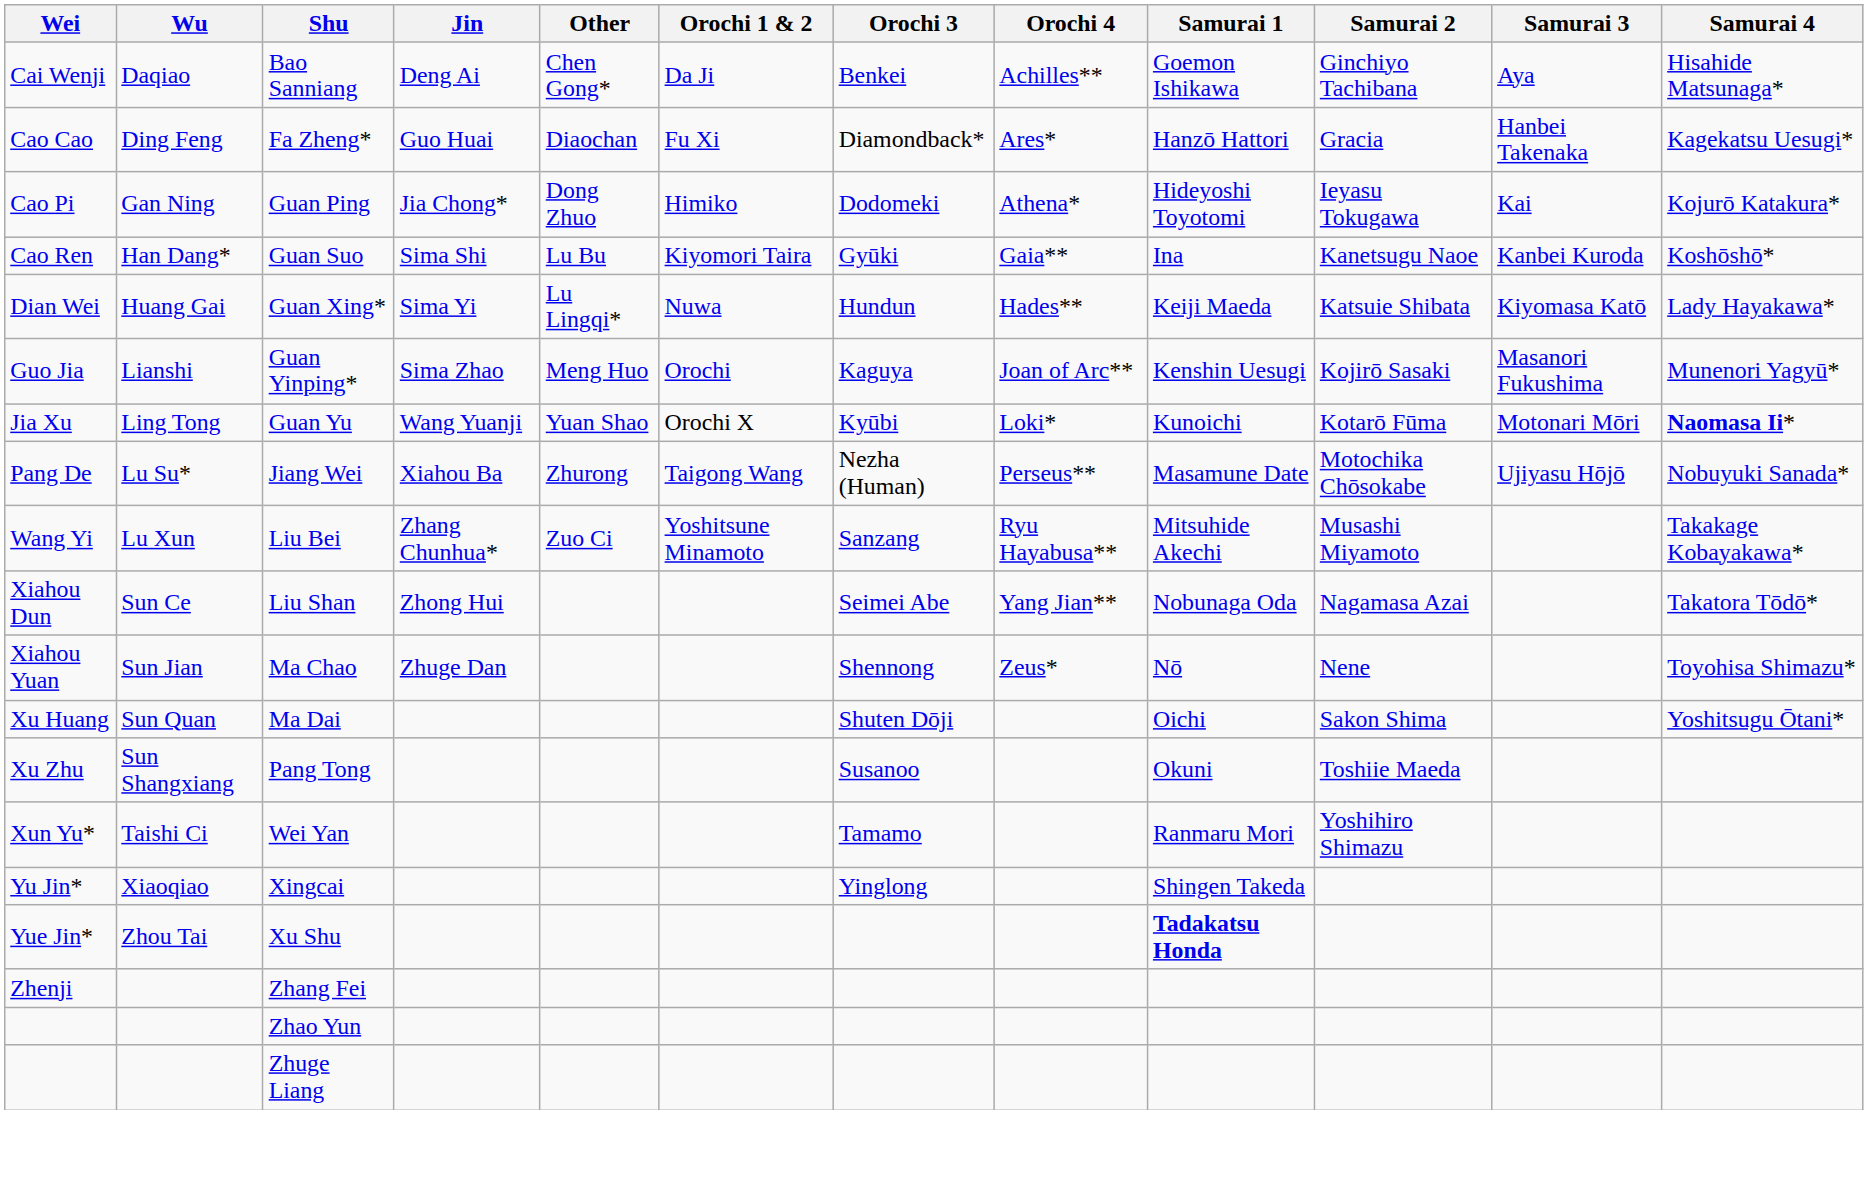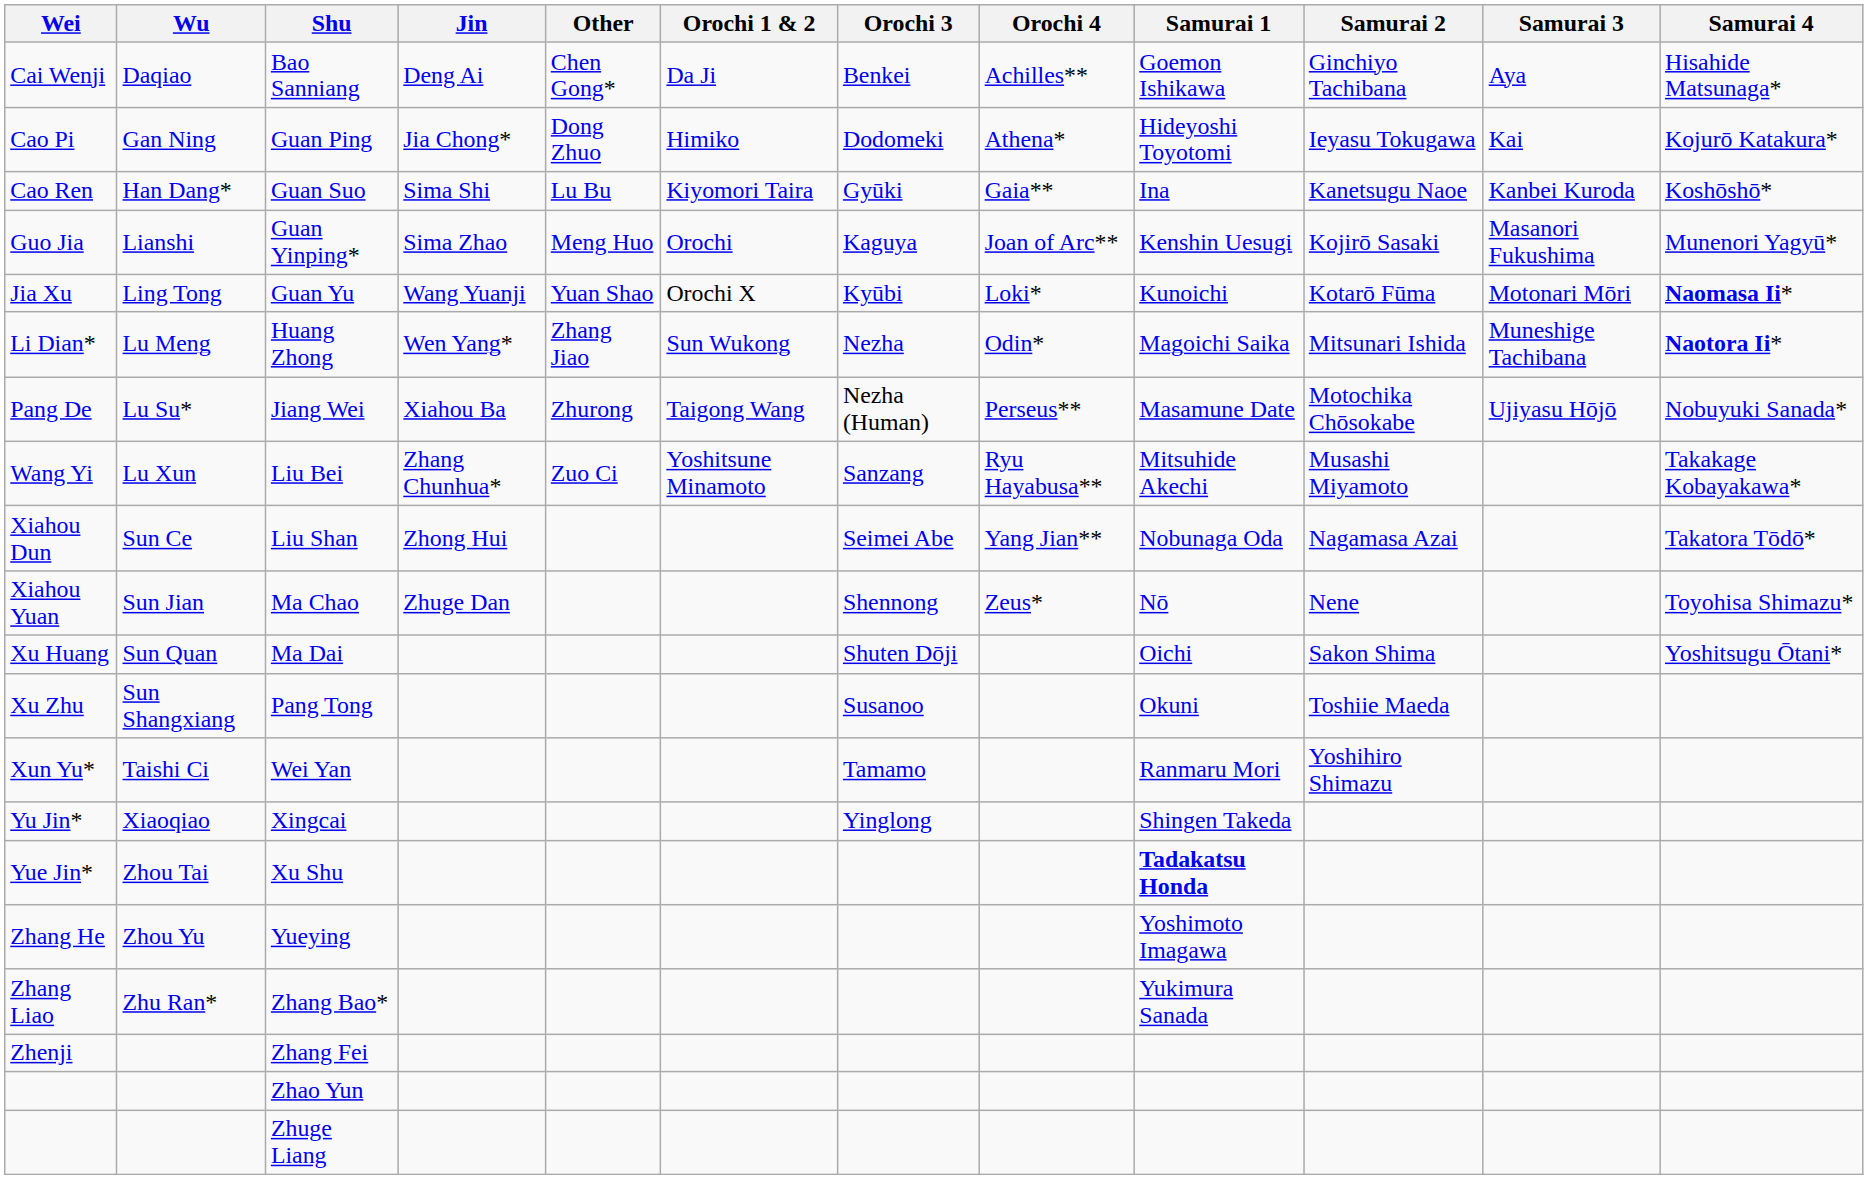 <table class="wikitable sortable">
 <tr>
 <th><a href='#'>Wei</a></th>
 <th><a href='#'>Wu</a></th>
 <th><a href='#'>Shu</a></th>
 <th><a href='#'>Jin</a></th>
 <th>Other</th>
 <th>Orochi 1 & 2</th>
 <th>Orochi 3</th>
 <th>Orochi 4</th>
 <th>Samurai 1</th>
 <th>Samurai 2</th>
 <th>Samurai 3</th>
 <th>Samurai 4</th>
 </tr>
 <tr>
 <td><a href='#'>Cai Wenji</a></td>
 <td><a href='#'>Daqiao</a></td>
 <td><a href='#'>Bao Sanniang</a></td>
 <td><a href='#'>Deng Ai</a></td>
 <td><a href='#'>Chen Gong</a>*</td>
 <td><a href='#'>Da Ji</a></td>
 <td><a href='#'>Benkei</a></td>
 <td><a href='#'>Achilles</a>**</td>
 <td><a href='#'>Goemon Ishikawa</a></td>
 <td><a href='#'>Ginchiyo Tachibana</a></td>
 <td><a href='#'>Aya</a></td>
 <td><a href='#'>Hisahide Matsunaga</a>*</td>
 </tr>
 <tr>
-<td><a href='#'>Cao Cao</a></td>
-<td><a href='#'>Ding Feng</a></td>
-<td><a href='#'>Fa Zheng</a>*</td>
-<td><a href='#'>Guo Huai</a></td>
-<td><a href='#'>Diaochan</a></td>
-<td><a href='#'>Fu Xi</a></td>
-<td>Diamondback*</td>
-<td><a href='#'>Ares</a>*</td>
-<td><a href='#'>Hanzō Hattori</a></td>
-<td><a href='#'>Gracia</a></td>
-<td><a href='#'>Hanbei Takenaka</a></td>
-<td><a href='#'>Kagekatsu Uesugi</a>*</td>
-</tr>
-<tr>
 <td><a href='#'>Cao Pi</a></td>
 <td><a href='#'>Gan Ning</a></td>
 <td><a href='#'>Guan Ping</a></td>
 <td><a href='#'>Jia Chong</a>*</td>
 <td><a href='#'>Dong Zhuo</a></td>
 <td><a href='#'>Himiko</a></td>
 <td><a href='#'>Dodomeki</a></td>
 <td><a href='#'>Athena</a>*</td>
 <td><a href='#'>Hideyoshi Toyotomi</a></td>
 <td><a href='#'>Ieyasu Tokugawa</a></td>
 <td><a href='#'>Kai</a></td>
 <td><a href='#'>Kojurō Katakura</a>*</td>
 </tr>
 <tr>
 <td><a href='#'>Cao Ren</a></td>
 <td><a href='#'>Han Dang</a>*</td>
 <td><a href='#'>Guan Suo</a></td>
 <td><a href='#'>Sima Shi</a></td>
 <td><a href='#'>Lu Bu</a></td>
 <td><a href='#'>Kiyomori Taira</a></td>
 <td><a href='#'>Gyūki</a></td>
 <td><a href='#'>Gaia</a>**</td>
 <td><a href='#'>Ina</a></td>
 <td><a href='#'>Kanetsugu Naoe</a></td>
 <td><a href='#'>Kanbei Kuroda</a></td>
 <td><a href='#'>Koshōshō</a>*</td>
 </tr>
 <tr>
-<td><a href='#'>Dian Wei</a></td>
-<td><a href='#'>Huang Gai</a></td>
-<td><a href='#'>Guan Xing</a>*</td>
-<td><a href='#'>Sima Yi</a></td>
-<td><a href='#'>Lu Lingqi</a>*</td>
-<td><a href='#'>Nuwa</a></td>
-<td><a href='#'>Hundun</a></td>
-<td><a href='#'>Hades</a>**</td>
-<td><a href='#'>Keiji Maeda</a></td>
-<td><a href='#'>Katsuie Shibata</a></td>
-<td><a href='#'>Kiyomasa Katō</a></td>
-<td><a href='#'>Lady Hayakawa</a>*</td>
-</tr>
-<tr>
 <td><a href='#'>Guo Jia</a></td>
 <td><a href='#'>Lianshi</a></td>
 <td><a href='#'>Guan Yinping</a>*</td>
 <td><a href='#'>Sima Zhao</a></td>
 <td><a href='#'>Meng Huo</a></td>
 <td><a href='#'>Orochi</a></td>
 <td><a href='#'>Kaguya</a></td>
 <td><a href='#'>Joan of Arc</a>**</td>
 <td><a href='#'>Kenshin Uesugi</a></td>
 <td><a href='#'>Kojirō Sasaki</a></td>
 <td><a href='#'>Masanori Fukushima</a></td>
 <td><a href='#'>Munenori Yagyū</a>*</td>
 </tr>
 <tr>
 <td><a href='#'>Jia Xu</a></td>
 <td><a href='#'>Ling Tong</a></td>
 <td><a href='#'>Guan Yu</a></td>
 <td><a href='#'>Wang Yuanji</a></td>
 <td><a href='#'>Yuan Shao</a></td>
 <td>Orochi X</td>
 <td><a href='#'>Kyūbi</a></td>
 <td><a href='#'>Loki</a>*</td>
 <td><a href='#'>Kunoichi</a></td>
 <td><a href='#'>Kotarō Fūma</a></td>
 <td><a href='#'>Motonari Mōri</a></td>
 <td><strong><a href='#'>Naomasa Ii</a></strong>*</td>
+</tr>
+<tr>
+<td><a href='#'>Li Dian</a>*</td>
+<td><a href='#'>Lu Meng</a></td>
+<td><a href='#'>Huang Zhong</a></td>
+<td><a href='#'>Wen Yang</a>*</td>
+<td><a href='#'>Zhang Jiao</a></td>
+<td><a href='#'>Sun Wukong</a></td>
+<td><a href='#'>Nezha</a></td>
+<td><a href='#'>Odin</a>*</td>
+<td><a href='#'>Magoichi Saika</a></td>
+<td><a href='#'>Mitsunari Ishida</a></td>
+<td><a href='#'>Muneshige Tachibana</a></td>
+<td><strong><a href='#'>Naotora Ii</a></strong>*</td>
 </tr>
 <tr>
 <td><a href='#'>Pang De</a></td>
 <td><a href='#'>Lu Su</a>*</td>
 <td><a href='#'>Jiang Wei</a></td>
 <td><a href='#'>Xiahou Ba</a></td>
 <td><a href='#'>Zhurong</a></td>
 <td><a href='#'>Taigong Wang</a></td>
 <td>Nezha (Human)</td>
 <td><a href='#'>Perseus</a>**</td>
 <td><a href='#'>Masamune Date</a></td>
 <td><a href='#'>Motochika Chōsokabe</a></td>
 <td><a href='#'>Ujiyasu Hōjō</a></td>
 <td><a href='#'>Nobuyuki Sanada</a>*</td>
 </tr>
 <tr>
 <td><a href='#'>Wang Yi</a></td>
 <td><a href='#'>Lu Xun</a></td>
 <td><a href='#'>Liu Bei</a></td>
 <td><a href='#'>Zhang Chunhua</a>*</td>
 <td><a href='#'>Zuo Ci</a></td>
 <td><a href='#'>Yoshitsune Minamoto</a></td>
 <td><a href='#'>Sanzang</a></td>
 <td><a href='#'>Ryu Hayabusa</a>**</td>
 <td><a href='#'>Mitsuhide Akechi</a></td>
 <td><a href='#'>Musashi Miyamoto</a></td>
 <td></td>
 <td><a href='#'>Takakage Kobayakawa</a>*</td>
 </tr>
 <tr>
 <td><a href='#'>Xiahou Dun</a></td>
 <td><a href='#'>Sun Ce</a></td>
 <td><a href='#'>Liu Shan</a></td>
 <td><a href='#'>Zhong Hui</a></td>
 <td></td>
 <td></td>
 <td><a href='#'>Seimei Abe</a></td>
 <td><a href='#'>Yang Jian</a>**</td>
 <td><a href='#'>Nobunaga Oda</a></td>
 <td><a href='#'>Nagamasa Azai</a></td>
 <td></td>
 <td><a href='#'>Takatora Tōdō</a>*</td>
 </tr>
 <tr>
 <td><a href='#'>Xiahou Yuan</a></td>
 <td><a href='#'>Sun Jian</a></td>
 <td><a href='#'>Ma Chao</a></td>
 <td><a href='#'>Zhuge Dan</a></td>
 <td></td>
 <td></td>
 <td><a href='#'>Shennong</a></td>
 <td><a href='#'>Zeus</a>*</td>
 <td><a href='#'>Nō</a></td>
 <td><a href='#'>Nene</a></td>
 <td></td>
 <td><a href='#'>Toyohisa Shimazu</a>*</td>
 </tr>
 <tr>
 <td><a href='#'>Xu Huang</a></td>
 <td><a href='#'>Sun Quan</a></td>
 <td><a href='#'>Ma Dai</a></td>
 <td></td>
 <td></td>
 <td></td>
 <td><a href='#'>Shuten Dōji</a></td>
 <td></td>
 <td><a href='#'>Oichi</a></td>
 <td><a href='#'>Sakon Shima</a></td>
 <td></td>
 <td><a href='#'>Yoshitsugu Ōtani</a>*</td>
 </tr>
 <tr>
 <td><a href='#'>Xu Zhu</a></td>
 <td><a href='#'>Sun Shangxiang</a></td>
 <td><a href='#'>Pang Tong</a></td>
 <td></td>
 <td></td>
 <td></td>
 <td><a href='#'>Susanoo</a></td>
 <td></td>
 <td><a href='#'>Okuni</a></td>
 <td><a href='#'>Toshiie Maeda</a></td>
 <td></td>
 <td></td>
 </tr>
 <tr>
 <td><a href='#'>Xun Yu</a>*</td>
 <td><a href='#'>Taishi Ci</a></td>
 <td><a href='#'>Wei Yan</a></td>
 <td></td>
 <td></td>
 <td></td>
 <td><a href='#'>Tamamo</a></td>
 <td></td>
 <td><a href='#'>Ranmaru Mori</a></td>
 <td><a href='#'>Yoshihiro Shimazu</a></td>
 <td></td>
 <td></td>
 </tr>
 <tr>
 <td><a href='#'>Yu Jin</a>*</td>
 <td><a href='#'>Xiaoqiao</a></td>
 <td><a href='#'>Xingcai</a></td>
 <td></td>
 <td></td>
 <td></td>
 <td><a href='#'>Yinglong</a></td>
 <td></td>
 <td><a href='#'>Shingen Takeda</a></td>
 <td></td>
 <td></td>
 <td></td>
 </tr>
 <tr>
 <td><a href='#'>Yue Jin</a>*</td>
 <td><a href='#'>Zhou Tai</a></td>
 <td><a href='#'>Xu Shu</a></td>
 <td></td>
 <td></td>
 <td></td>
 <td></td>
 <td></td>
 <td><strong><a href='#'>Tadakatsu Honda</a></strong></td>
 <td></td>
 <td></td>
 <td></td>
 </tr>
 <tr>
+<td><a href='#'>Zhang He</a></td>
+<td><a href='#'>Zhou Yu</a></td>
+<td><a href='#'>Yueying</a></td>
+<td></td>
+<td></td>
+<td></td>
+<td></td>
+<td></td>
+<td><a href='#'>Yoshimoto Imagawa</a></td>
+<td></td>
+<td></td>
+<td></td>
+</tr>
+<tr>
+<td><a href='#'>Zhang Liao</a></td>
+<td><a href='#'>Zhu Ran</a>*</td>
+<td><a href='#'>Zhang Bao</a>*</td>
+<td></td>
+<td></td>
+<td></td>
+<td></td>
+<td></td>
+<td><a href='#'>Yukimura Sanada</a></td>
+<td></td>
+<td></td>
+<td></td>
+</tr>
+<tr>
 <td><a href='#'>Zhenji</a></td>
 <td></td>
 <td><a href='#'>Zhang Fei</a></td>
 <td></td>
 <td></td>
 <td></td>
 <td></td>
 <td></td>
 <td></td>
 <td></td>
 <td></td>
 <td></td>
 </tr>
 <tr>
 <td></td>
 <td></td>
 <td><a href='#'>Zhao Yun</a></td>
 <td></td>
 <td></td>
 <td></td>
 <td></td>
 <td></td>
 <td></td>
 <td></td>
 <td></td>
 <td></td>
 </tr>
 <tr>
 <td></td>
 <td></td>
 <td><a href='#'>Zhuge Liang</a></td>
 <td></td>
 <td></td>
 <td></td>
 <td></td>
 <td></td>
 <td></td>
 <td></td>
 <td></td>
 <td></td>
 </tr>
 </table>
